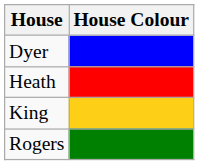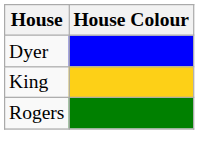 <table class="wikitable">
 <tr>
 <th>House</th>
 <th>House Colour</th>
 </tr>
 <tr>
 <td>Dyer</td>
 <td style="background: #0000FF;"></td>
 </tr>
 <tr>
-<td>Heath</td>
-<td style="background: #FF0000;"></td>
-</tr>
-<tr>
 <td>King</td>
 <td style="background: #FDD017;"></td>
 </tr>
 <tr>
 <td>Rogers</td>
 <td style="background: #008000;"></td>
 </tr>
 </table>
